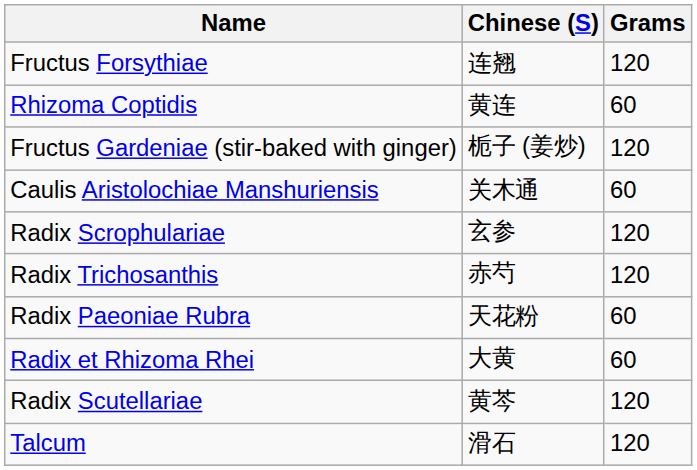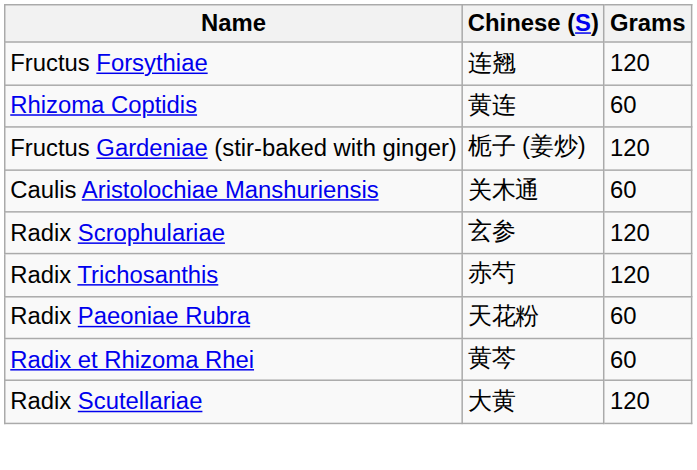 <table class="wikitable sortable">
 <tr>
 <th>Name</th>
 <th>Chinese (<a href='#'>S</a>)</th>
 <th>Grams</th>
 </tr>
 <tr>
 <td>Fructus <a href='#'>Forsythiae</a></td>
 <td>连翘</td>
 <td>120</td>
 </tr>
 <tr>
 <td><a href='#'>Rhizoma Coptidis</a></td>
 <td>黄连</td>
 <td>60</td>
 </tr>
 <tr>
 <td>Fructus <a href='#'>Gardeniae</a> (stir-baked with ginger)</td>
 <td>栀子 (姜炒)</td>
 <td>120</td>
 </tr>
 <tr>
 <td>Caulis <a href='#'>Aristolochiae Manshuriensis</a></td>
 <td>关木通</td>
 <td>60</td>
 </tr>
 <tr>
 <td>Radix <a href='#'>Scrophulariae</a></td>
 <td>玄参</td>
 <td>120</td>
 </tr>
 <tr>
 <td>Radix <a href='#'>Trichosanthis</a></td>
 <td>赤芍</td>
 <td>120</td>
 </tr>
 <tr>
 <td>Radix <a href='#'>Paeoniae Rubra</a></td>
 <td>天花粉</td>
 <td>60</td>
 </tr>
 <tr>
 <td><a href='#'>Radix et Rhizoma Rhei</a></td>
-<td>大黄</td>
+<td>黄芩</td>
 <td>60</td>
 </tr>
 <tr>
 <td>Radix <a href='#'>Scutellariae</a></td>
-<td>黄芩</td>
-<td>120</td>
-</tr>
-<tr>
-<td><a href='#'>Talcum</a></td>
-<td>滑石</td>
+<td>大黄</td>
 <td>120</td>
 </tr>
 </table>
